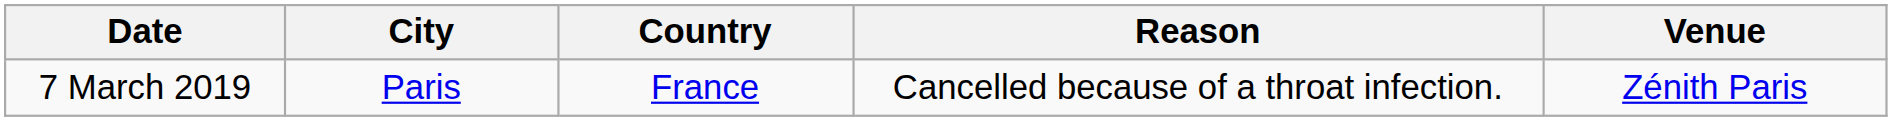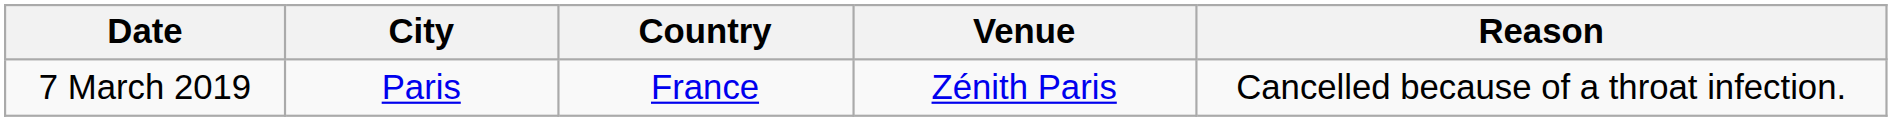 <table class="wikitable" style="text-align:center;">
 <tr>
 <th scope="col" style="width:11em;">Date</th>
 <th scope="col" style="width:11em;">City</th>
 <th scope="col" style="width:11em;">Country</th>
+<th scope="col" style="width:14em;">Venue</th>
 <th scope="col" style="width:30em;">Reason</th>
-<th scope="col" style="width:14em;">Venue</th>
 </tr>
 <tr>
 <td>7 March 2019</td>
 <td><a href='#'>Paris</a></td>
 <td><a href='#'>France</a></td>
+<td><a href='#'>Zénith Paris</a></td>
 <td>Cancelled because of a throat infection.</td>
-<td><a href='#'>Zénith Paris</a></td>
 </tr>
 </table>
